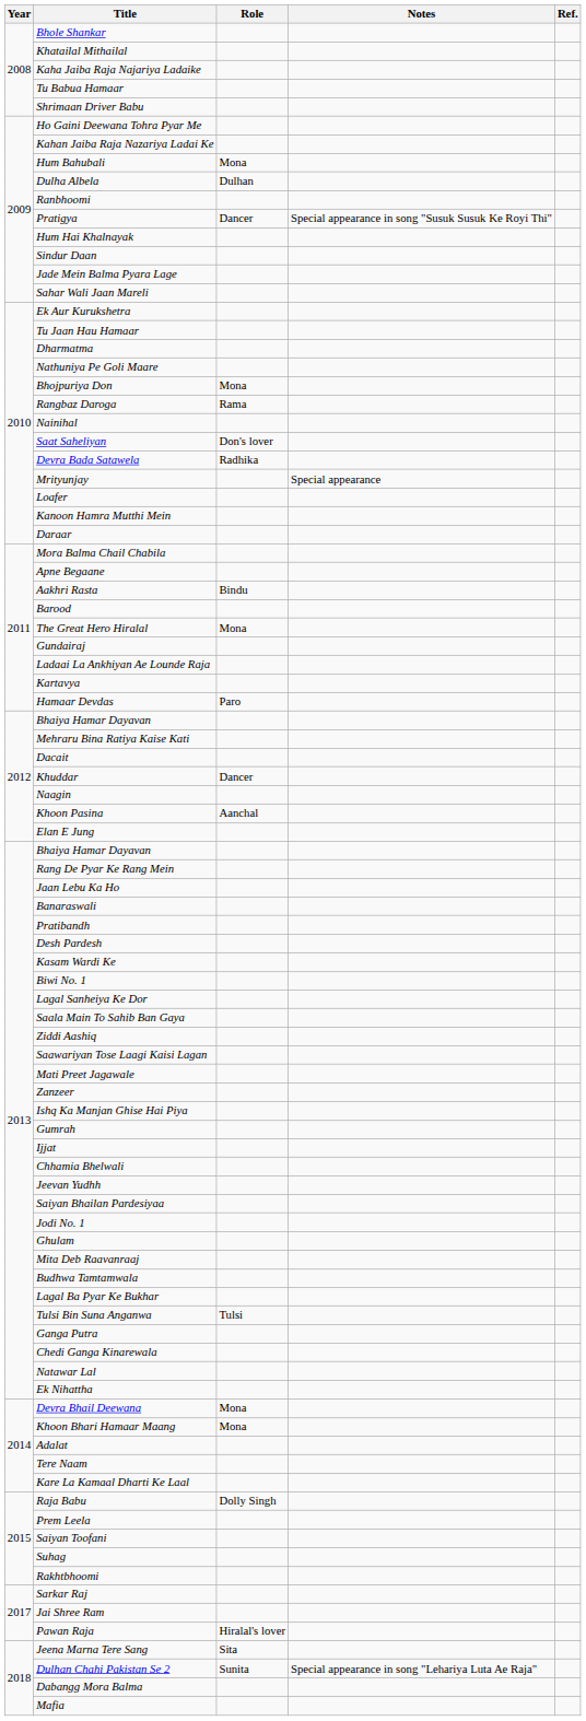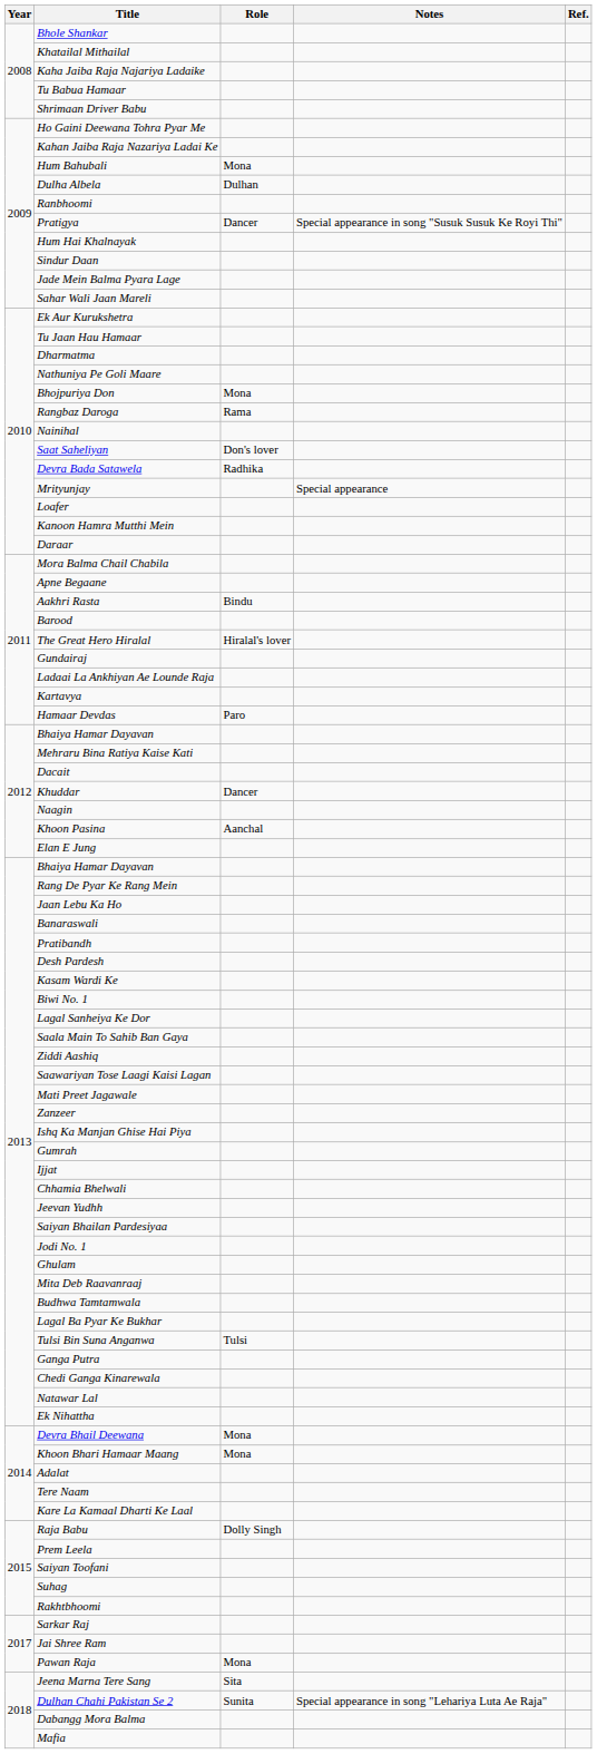 <table class="wikitable sortable">
 <tr>
 <th>Year</th>
 <th>Title</th>
 <th>Role</th>
 <th class="unsortable">Notes</th>
 <th class="unsortable">Ref.</th>
 </tr>
 <tr>
 <td rowspan="5">2008</td>
 <td><em><a href='#'>Bhole Shankar</a></em></td>
 <td></td>
 <td></td>
 <td></td>
 </tr>
 <tr>
 <td><em>Khatailal Mithailal</em></td>
 <td></td>
 <td></td>
 <td></td>
 </tr>
 <tr>
 <td><em>Kaha Jaiba Raja Najariya Ladaike</em></td>
 <td></td>
 <td></td>
 <td></td>
 </tr>
 <tr>
 <td><em>Tu Babua Hamaar</em></td>
 <td></td>
 <td></td>
 <td></td>
 </tr>
 <tr>
 <td><em>Shrimaan Driver Babu</em></td>
 <td></td>
 <td></td>
 <td></td>
 </tr>
 <tr>
 <td rowspan="10">2009</td>
 <td><em>Ho Gaini Deewana Tohra Pyar Me</em></td>
 <td></td>
 <td></td>
 <td></td>
 </tr>
 <tr>
 <td><em>Kahan Jaiba Raja Nazariya Ladai Ke</em></td>
 <td></td>
 <td></td>
 <td></td>
 </tr>
 <tr>
 <td><em>Hum Bahubali</em></td>
 <td>Mona</td>
 <td></td>
 <td></td>
 </tr>
 <tr>
 <td><em>Dulha Albela</em></td>
 <td>Dulhan</td>
 <td></td>
 <td></td>
 </tr>
 <tr>
 <td><em>Ranbhoomi</em></td>
 <td></td>
 <td></td>
 <td></td>
 </tr>
 <tr>
 <td><em>Pratigya</em></td>
 <td>Dancer</td>
 <td>Special appearance in song "Susuk Susuk Ke Royi Thi"</td>
 <td></td>
 </tr>
 <tr>
 <td><em>Hum Hai Khalnayak</em></td>
 <td></td>
 <td></td>
 <td></td>
 </tr>
 <tr>
 <td><em>Sindur Daan</em></td>
 <td></td>
 <td></td>
 <td></td>
 </tr>
 <tr>
 <td><em>Jade Mein Balma Pyara Lage</em></td>
 <td></td>
 <td></td>
 <td></td>
 </tr>
 <tr>
 <td><em>Sahar Wali Jaan Mareli</em></td>
 <td></td>
 <td></td>
 <td></td>
 </tr>
 <tr>
 <td rowspan="13">2010</td>
 <td><em>Ek Aur Kurukshetra</em></td>
 <td></td>
 <td></td>
 <td></td>
 </tr>
 <tr>
 <td><em>Tu Jaan Hau Hamaar</em></td>
 <td></td>
 <td></td>
 <td></td>
 </tr>
 <tr>
 <td><em>Dharmatma </em></td>
 <td></td>
 <td></td>
 <td></td>
 </tr>
 <tr>
 <td><em>Nathuniya Pe Goli Maare</em></td>
 <td></td>
 <td></td>
 <td></td>
 </tr>
 <tr>
 <td><em>Bhojpuriya Don</em></td>
 <td>Mona</td>
 <td></td>
 <td></td>
 </tr>
 <tr>
 <td><em>Rangbaz Daroga</em></td>
 <td>Rama</td>
 <td></td>
 <td></td>
 </tr>
 <tr>
 <td><em>Nainihal</em></td>
 <td></td>
 <td></td>
 <td></td>
 </tr>
 <tr>
 <td><em><a href='#'>Saat Saheliyan</a></em></td>
 <td>Don's lover</td>
 <td></td>
 <td></td>
 </tr>
 <tr>
 <td><em><a href='#'>Devra Bada Satawela</a></em></td>
 <td>Radhika</td>
 <td></td>
 <td></td>
 </tr>
 <tr>
 <td><em>Mrityunjay</em></td>
 <td></td>
 <td>Special appearance</td>
 <td></td>
 </tr>
 <tr>
 <td><em>Loafer</em></td>
 <td></td>
 <td></td>
 <td></td>
 </tr>
 <tr>
 <td><em>Kanoon Hamra Mutthi Mein</em></td>
 <td></td>
 <td></td>
 <td></td>
 </tr>
 <tr>
 <td><em>Daraar</em></td>
 <td></td>
 <td></td>
 <td></td>
 </tr>
 <tr>
 <td rowspan="9">2011</td>
 <td><em>Mora Balma Chail Chabila</em></td>
 <td></td>
 <td></td>
 <td></td>
 </tr>
 <tr>
 <td><em>Apne Begaane</em></td>
 <td></td>
 <td></td>
 <td></td>
 </tr>
 <tr>
 <td><em>Aakhri Rasta</em></td>
 <td>Bindu</td>
 <td></td>
 <td></td>
 </tr>
 <tr>
 <td><em>Barood</em></td>
 <td></td>
 <td></td>
 <td></td>
 </tr>
 <tr>
 <td><em>The Great Hero Hiralal</em></td>
-<td>Mona</td>
+<td>Hiralal's lover</td>
 <td></td>
 <td></td>
 </tr>
 <tr>
 <td><em>Gundairaj</em></td>
 <td></td>
 <td></td>
 <td></td>
 </tr>
 <tr>
 <td><em>Ladaai La Ankhiyan Ae Lounde Raja</em></td>
 <td></td>
 <td></td>
 <td></td>
 </tr>
 <tr>
 <td><em>Kartavya</em></td>
 <td></td>
 <td></td>
 <td></td>
 </tr>
 <tr>
 <td><em>Hamaar Devdas</em></td>
 <td>Paro</td>
 <td></td>
 <td></td>
 </tr>
 <tr>
 <td rowspan="7">2012</td>
 <td><em>Bhaiya Hamar Dayavan</em></td>
 <td></td>
 <td></td>
 <td></td>
 </tr>
 <tr>
 <td><em>Mehraru Bina Ratiya Kaise Kati</em></td>
 <td></td>
 <td></td>
 <td></td>
 </tr>
 <tr>
 <td><em>Dacait</em></td>
 <td></td>
 <td></td>
 <td></td>
 </tr>
 <tr>
 <td><em>Khuddar</em></td>
 <td>Dancer</td>
 <td></td>
 <td></td>
 </tr>
 <tr>
 <td><em>Naagin</em></td>
 <td></td>
 <td></td>
 <td></td>
 </tr>
 <tr>
 <td><em>Khoon Pasina</em></td>
 <td>Aanchal</td>
 <td></td>
 <td></td>
 </tr>
 <tr>
 <td><em>Elan E Jung</em></td>
 <td></td>
 <td></td>
 <td></td>
 </tr>
 <tr>
 <td rowspan="30">2013</td>
 <td><em>Bhaiya Hamar Dayavan</em></td>
 <td></td>
 <td></td>
 <td></td>
 </tr>
 <tr>
 <td><em>Rang De Pyar Ke Rang Mein</em></td>
 <td></td>
 <td></td>
 <td></td>
 </tr>
 <tr>
 <td><em>Jaan Lebu Ka Ho</em></td>
 <td></td>
 <td></td>
 <td></td>
 </tr>
 <tr>
 <td><em>Banaraswali</em></td>
 <td></td>
 <td></td>
 <td></td>
 </tr>
 <tr>
 <td><em>Pratibandh</em></td>
 <td></td>
 <td></td>
 <td></td>
 </tr>
 <tr>
 <td><em>Desh Pardesh</em></td>
 <td></td>
 <td></td>
 <td></td>
 </tr>
 <tr>
 <td><em>Kasam Wardi Ke</em></td>
 <td></td>
 <td></td>
 <td></td>
 </tr>
 <tr>
 <td><em>Biwi No. 1</em></td>
 <td></td>
 <td></td>
 <td></td>
 </tr>
 <tr>
 <td><em>Lagal Sanheiya Ke Dor</em></td>
 <td></td>
 <td></td>
 <td></td>
 </tr>
 <tr>
 <td><em>Saala Main To Sahib Ban Gaya</em></td>
 <td></td>
 <td></td>
 <td></td>
 </tr>
 <tr>
 <td><em>Ziddi Aashiq</em></td>
 <td></td>
 <td></td>
 <td></td>
 </tr>
 <tr>
 <td><em>Saawariyan Tose Laagi Kaisi Lagan</em></td>
 <td></td>
 <td></td>
 <td></td>
 </tr>
 <tr>
 <td><em>Mati Preet Jagawale</em></td>
 <td></td>
 <td></td>
 <td></td>
 </tr>
 <tr>
 <td><em>Zanzeer</em></td>
 <td></td>
 <td></td>
 <td></td>
 </tr>
 <tr>
 <td><em>Ishq Ka Manjan Ghise Hai Piya</em></td>
 <td></td>
 <td></td>
 <td></td>
 </tr>
 <tr>
 <td><em>Gumrah</em></td>
 <td></td>
 <td></td>
 <td></td>
 </tr>
 <tr>
 <td><em>Ijjat</em></td>
 <td></td>
 <td></td>
 <td></td>
 </tr>
 <tr>
 <td><em>Chhamia Bhelwali</em></td>
 <td></td>
 <td></td>
 <td></td>
 </tr>
 <tr>
 <td><em>Jeevan Yudhh</em></td>
 <td></td>
 <td></td>
 <td></td>
 </tr>
 <tr>
 <td><em>Saiyan Bhailan Pardesiyaa</em></td>
 <td></td>
 <td></td>
 <td></td>
 </tr>
 <tr>
 <td><em>Jodi No. 1</em></td>
 <td></td>
 <td></td>
 <td></td>
 </tr>
 <tr>
 <td><em>Ghulam</em></td>
 <td></td>
 <td></td>
 <td></td>
 </tr>
 <tr>
 <td><em>Mita Deb Raavanraaj</em></td>
 <td></td>
 <td></td>
 <td></td>
 </tr>
 <tr>
 <td><em>Budhwa Tamtamwala</em></td>
 <td></td>
 <td></td>
 <td></td>
 </tr>
 <tr>
 <td><em>Lagal Ba Pyar Ke Bukhar</em></td>
 <td></td>
 <td></td>
 <td></td>
 </tr>
 <tr>
 <td><em>Tulsi Bin Suna Anganwa</em></td>
 <td>Tulsi</td>
 <td></td>
 <td></td>
 </tr>
 <tr>
 <td><em>Ganga Putra</em></td>
 <td></td>
 <td></td>
 <td></td>
 </tr>
 <tr>
 <td><em>Chedi Ganga Kinarewala</em></td>
 <td></td>
 <td></td>
 <td></td>
 </tr>
 <tr>
 <td><em>Natawar Lal</em></td>
 <td></td>
 <td></td>
 <td></td>
 </tr>
 <tr>
 <td><em>Ek Nihattha</em></td>
 <td></td>
 <td></td>
 <td></td>
 </tr>
 <tr>
 <td rowspan="5">2014</td>
 <td><em><a href='#'>Devra Bhail Deewana</a></em></td>
 <td>Mona</td>
 <td></td>
 <td></td>
 </tr>
 <tr>
 <td><em>Khoon Bhari Hamaar Maang</em></td>
 <td>Mona</td>
 <td></td>
 <td></td>
 </tr>
 <tr>
 <td><em>Adalat</em></td>
 <td></td>
 <td></td>
 <td></td>
 </tr>
 <tr>
 <td><em>Tere Naam</em></td>
 <td></td>
 <td></td>
 <td></td>
 </tr>
 <tr>
 <td><em>Kare La Kamaal Dharti Ke Laal</em></td>
 <td></td>
 <td></td>
 <td></td>
 </tr>
 <tr>
 <td rowspan="5">2015</td>
 <td><em>Raja Babu</em></td>
 <td>Dolly Singh</td>
 <td></td>
 <td></td>
 </tr>
 <tr>
 <td><em>Prem Leela</em></td>
 <td></td>
 <td></td>
 <td></td>
 </tr>
 <tr>
 <td><em>Saiyan Toofani</em></td>
 <td></td>
 <td></td>
 <td></td>
 </tr>
 <tr>
 <td><em>Suhag</em></td>
 <td></td>
 <td></td>
 <td></td>
 </tr>
 <tr>
 <td><em>Rakhtbhoomi</em></td>
 <td></td>
 <td></td>
 <td></td>
 </tr>
 <tr>
 <td rowspan="3">2017</td>
 <td><em>Sarkar Raj</em></td>
 <td></td>
 <td></td>
 <td></td>
 </tr>
 <tr>
 <td><em>Jai Shree Ram</em></td>
 <td></td>
 <td></td>
 <td></td>
 </tr>
 <tr>
 <td><em>Pawan Raja</em></td>
-<td>Hiralal's lover</td>
+<td>Mona</td>
 <td></td>
 <td></td>
 </tr>
 <tr>
 <td rowspan="4">2018</td>
 <td><em>Jeena Marna Tere Sang</em></td>
 <td>Sita</td>
 <td></td>
 <td></td>
 </tr>
 <tr>
 <td><em><a href='#'>Dulhan Chahi Pakistan Se 2</a></em></td>
 <td>Sunita</td>
 <td>Special appearance in song "Lehariya Luta Ae Raja"</td>
 <td></td>
 </tr>
 <tr>
 <td><em>Dabangg Mora Balma</em></td>
 <td></td>
 <td></td>
 <td></td>
 </tr>
 <tr>
 <td><em>Mafia</em></td>
 <td></td>
 <td></td>
 <td></td>
 </tr>
 </table>
